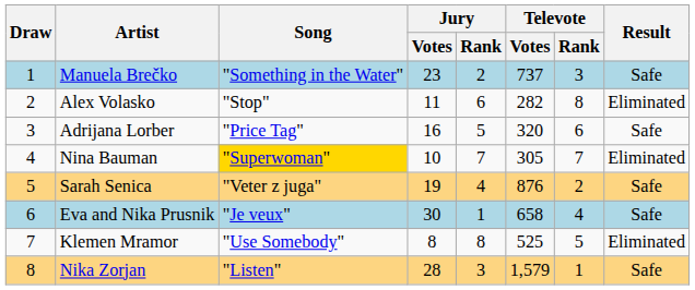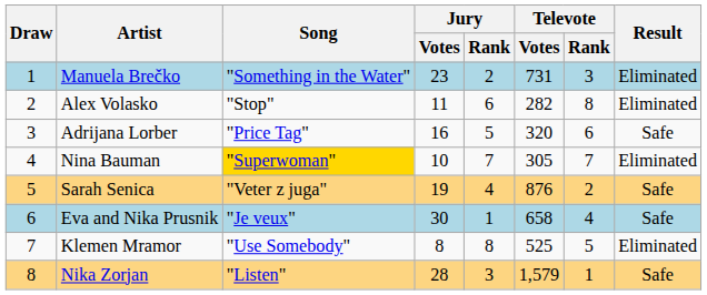 <table class="sortable wikitable" style="margin: 1em auto 1em auto; text-align:center;">
 <tr>
 <th rowspan="2">Draw</th>
 <th rowspan="2">Artist</th>
 <th rowspan="2">Song </th>
 <th colspan="2">Jury</th>
 <th colspan="2">Televote</th>
 <th rowspan="2">Result</th>
 </tr>
 <tr>
 <th>Votes</th>
 <th>Rank</th>
 <th>Votes</th>
 <th>Rank</th>
 </tr>
 <tr style="background:lightblue;">
 <td>1</td>
 <td align="left"><a href='#'>Manuela Brečko</a></td>
 <td align="left">"<a href='#'>Something in the Water</a>" </td>
 <td>23</td>
 <td>2</td>
-<td>737</td>
+<td>731</td>
 <td>3</td>
-<td>Safe</td>
+<td>Eliminated</td>
 </tr>
 <tr>
 <td>2</td>
 <td align="left">Alex Volasko</td>
 <td align="left">"Stop" </td>
 <td>11</td>
 <td>6</td>
 <td>282</td>
 <td>8</td>
 <td>Eliminated</td>
 </tr>
 <tr>
 <td>3</td>
 <td align="left">Adrijana Lorber</td>
 <td align="left">"<a href='#'>Price Tag</a>" </td>
 <td>16</td>
 <td>5</td>
 <td>320</td>
 <td>6</td>
 <td>Safe</td>
 </tr>
 <tr>
 <td>4</td>
 <td align="left">Nina Bauman</td>
 <td align="left" style="background: gold;">"<a href='#'>Superwoman</a>" </td>
 <td>10</td>
 <td>7</td>
 <td>305</td>
 <td>7</td>
 <td>Eliminated</td>
 </tr>
 <tr style="background:#fdd581;">
 <td>5</td>
 <td align="left">Sarah Senica</td>
 <td align="left">"Veter z juga" </td>
 <td>19</td>
 <td>4</td>
 <td>876</td>
 <td>2</td>
 <td>Safe</td>
 </tr>
 <tr style="background:lightblue;">
 <td>6</td>
 <td align="left">Eva and Nika Prusnik</td>
 <td align="left">"<a href='#'>Je veux</a>" </td>
 <td>30</td>
 <td>1</td>
 <td>658</td>
 <td>4</td>
 <td>Safe</td>
 </tr>
 <tr>
 <td>7</td>
 <td align="left">Klemen Mramor</td>
 <td align="left">"<a href='#'>Use Somebody</a>" </td>
 <td>8</td>
 <td>8</td>
 <td>525</td>
 <td>5</td>
 <td>Eliminated</td>
 </tr>
 <tr style="background:#fdd581;">
 <td>8</td>
 <td align="left"><a href='#'>Nika Zorjan</a></td>
 <td align="left">"<a href='#'>Listen</a>" </td>
 <td>28</td>
 <td>3</td>
 <td>1,579</td>
 <td>1</td>
 <td>Safe</td>
 </tr>
 </table>
